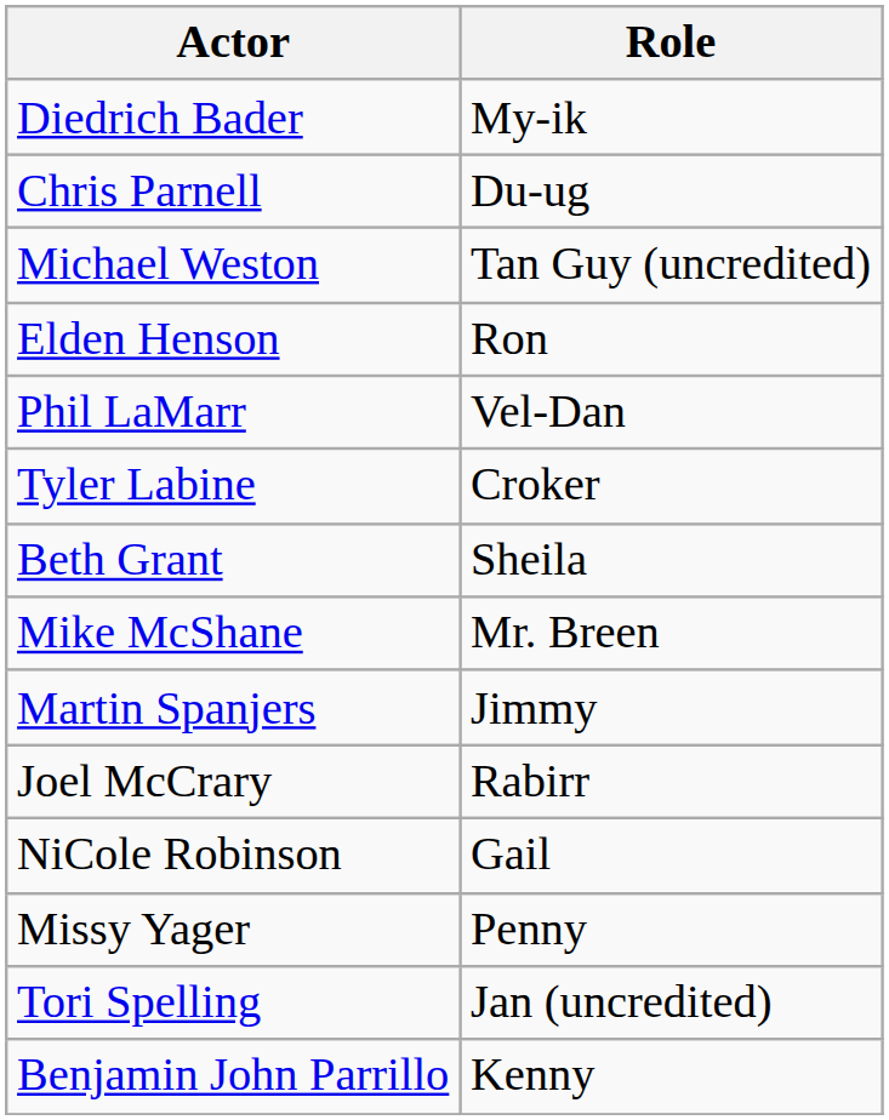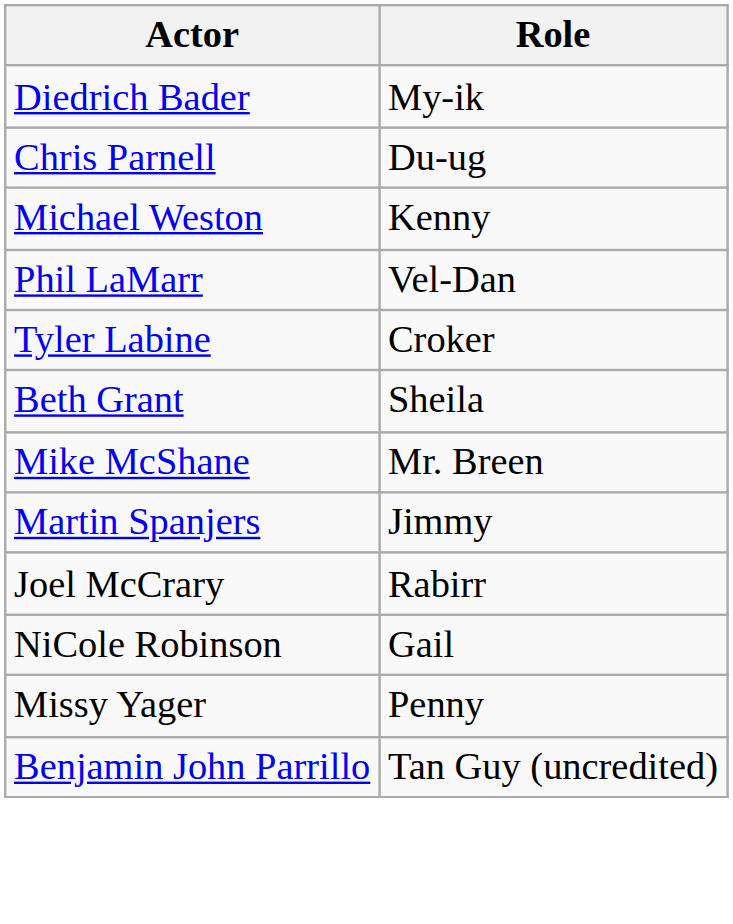 <table class="wikitable">
 <tr>
 <th>Actor</th>
 <th>Role</th>
 </tr>
 <tr>
 <td><a href='#'>Diedrich Bader</a></td>
 <td>My-ik</td>
 </tr>
 <tr>
 <td><a href='#'>Chris Parnell</a></td>
 <td>Du-ug</td>
 </tr>
 <tr>
 <td><a href='#'>Michael Weston</a></td>
-<td>Tan Guy (uncredited)</td>
-</tr>
-<tr>
-<td><a href='#'>Elden Henson</a></td>
-<td>Ron</td>
+<td>Kenny</td>
 </tr>
 <tr>
 <td><a href='#'>Phil LaMarr</a></td>
 <td>Vel-Dan</td>
 </tr>
 <tr>
 <td><a href='#'>Tyler Labine</a></td>
 <td>Croker</td>
 </tr>
 <tr>
 <td><a href='#'>Beth Grant</a></td>
 <td>Sheila</td>
 </tr>
 <tr>
 <td><a href='#'>Mike McShane</a></td>
 <td>Mr. Breen</td>
 </tr>
 <tr>
 <td><a href='#'>Martin Spanjers</a></td>
 <td>Jimmy</td>
 </tr>
 <tr>
 <td>Joel McCrary</td>
 <td>Rabirr</td>
 </tr>
 <tr>
 <td>NiCole Robinson</td>
 <td>Gail</td>
 </tr>
 <tr>
 <td>Missy Yager</td>
 <td>Penny</td>
 </tr>
 <tr>
-<td><a href='#'>Tori Spelling</a></td>
-<td>Jan (uncredited)</td>
-</tr>
-<tr>
 <td><a href='#'>Benjamin John Parrillo</a></td>
-<td>Kenny</td>
+<td>Tan Guy (uncredited)</td>
 </tr>
 <tr>
 </tr>
 </table>
